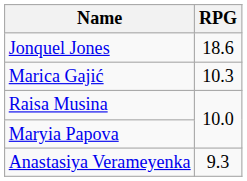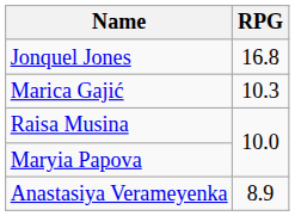 <table class=wikitable>
 <tr>
 <th>Name</th>
 <th>RPG</th>
 </tr>
 <tr>
 <td> <a href='#'>Jonquel Jones</a></td>
-<td align=center>18.6</td>
+<td align=center>16.8</td>
 </tr>
 <tr>
 <td> <a href='#'>Marica Gajić</a></td>
 <td align=center>10.3</td>
 </tr>
 <tr>
 <td> <a href='#'>Raisa Musina</a></td>
 <td align=center rowspan=2>10.0</td>
 </tr>
 <tr>
 <td> <a href='#'>Maryia Papova</a></td>
 </tr>
 <tr>
 <td> <a href='#'>Anastasiya Verameyenka</a></td>
-<td align=center>9.3</td>
+<td align=center>8.9</td>
 </tr>
 </table>
